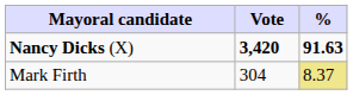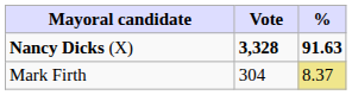 <table class="wikitable">
 <tr>
 <th style="background:#ddf; width:200px;">Mayoral candidate</th>
 <th style="background:#ddf; width:50px;">Vote</th>
 <th style="background:#ddf; width:30px;">%</th>
 </tr>
 <tr>
 <td><strong>Nancy Dicks</strong> (X)</td>
-<td><strong>3,420</strong></td>
+<td><strong>3,328</strong></td>
 <td><strong>91.63</strong></td>
 </tr>
 <tr>
 <td>Mark Firth</td>
 <td>304</td>
 <td style="background: khaki;">8.37</td>
 </tr>
 </table>
